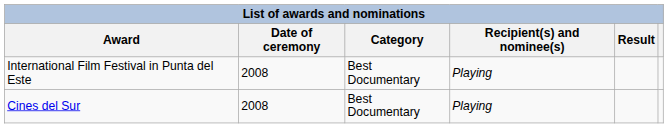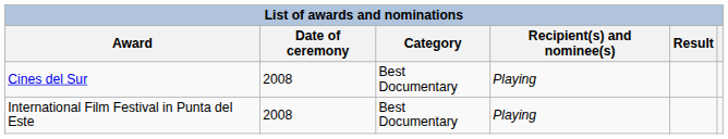 <table class="wikitable sortable">
 <tr style="background:#ccc; text-align:center;">
 <th colspan="6" style="background: LightSteelBlue;">List of awards and nominations</th>
 </tr>
 <tr style="background:#ccc; text-align:center;">
 <th scope="col">Award</th>
 <th scope="col">Date of ceremony</th>
 <th scope="col">Category</th>
 <th scope="col">Recipient(s) and nominee(s)</th>
 <th scope="col">Result</th>
 <th scope="col" class="unsortable"></th>
 </tr>
 <tr>
+<td rowspan="1"><a href='#'>Cines del Sur</a></td>
+<td>2008</td>
+<td>Best Documentary</td>
+<td><em>Playing</em></td>
+<td></td>
+<td style="text-align:center;"></td>
+</tr>
+<tr>
 <td rowspan="1">International Film Festival in Punta del Este</td>
 <td>2008</td>
 <td>Best Documentary</td>
 <td><em>Playing</em></td>
 <td></td>
 <td style="text-align:center;"></td>
 </tr>
-<tr>
-<td rowspan="1"><a href='#'>Cines del Sur</a></td>
-<td>2008</td>
-<td>Best Documentary</td>
-<td><em>Playing</em></td>
-<td></td>
-<td style="text-align:center;"></td>
-</tr>
 </table>
